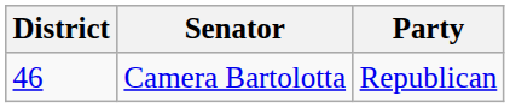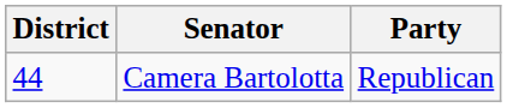 <table class="wikitable">
 <tr>
 <th>District</th>
 <th>Senator</th>
 <th>Party</th>
 </tr>
 <tr>
-<td><a href='#'>46</a></td>
+<td><a href='#'>44</a></td>
 <td><a href='#'>Camera Bartolotta</a></td>
 <td><a href='#'>Republican</a></td>
 </tr>
 </table>
